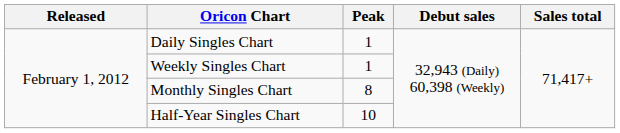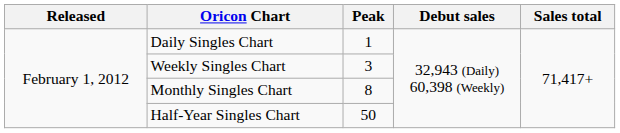 <table class="wikitable" style="width:630px;">
 <tr>
 <th style="text-align:center;">Released</th>
 <th style="text-align:center;"><a href='#'>Oricon</a> Chart</th>
 <th style="text-align:center;">Peak</th>
 <th style="text-align:center;">Debut sales</th>
 <th style="text-align:center;">Sales total</th>
 </tr>
 <tr>
 <td style="text-align:center;" rowspan="4">February 1, 2012</td>
 <td align="left">Daily Singles Chart</td>
 <td style="text-align:center;">1</td>
 <td style="text-align:center;" rowspan="4">32,943 <small>(Daily)</small><br>60,398 <small>(Weekly)</small></td>
 <td style="text-align:center;" rowspan="4">71,417+</td>
 </tr>
 <tr>
 <td align="left">Weekly Singles Chart</td>
-<td style="text-align:center;">1</td>
+<td style="text-align:center;">3</td>
 </tr>
 <tr>
 <td align="left">Monthly Singles Chart</td>
 <td style="text-align:center;">8</td>
 </tr>
 <tr>
 <td align="left">Half-Year Singles Chart</td>
-<td style="text-align:center;">10</td>
+<td style="text-align:center;">50</td>
 </tr>
 </table>
